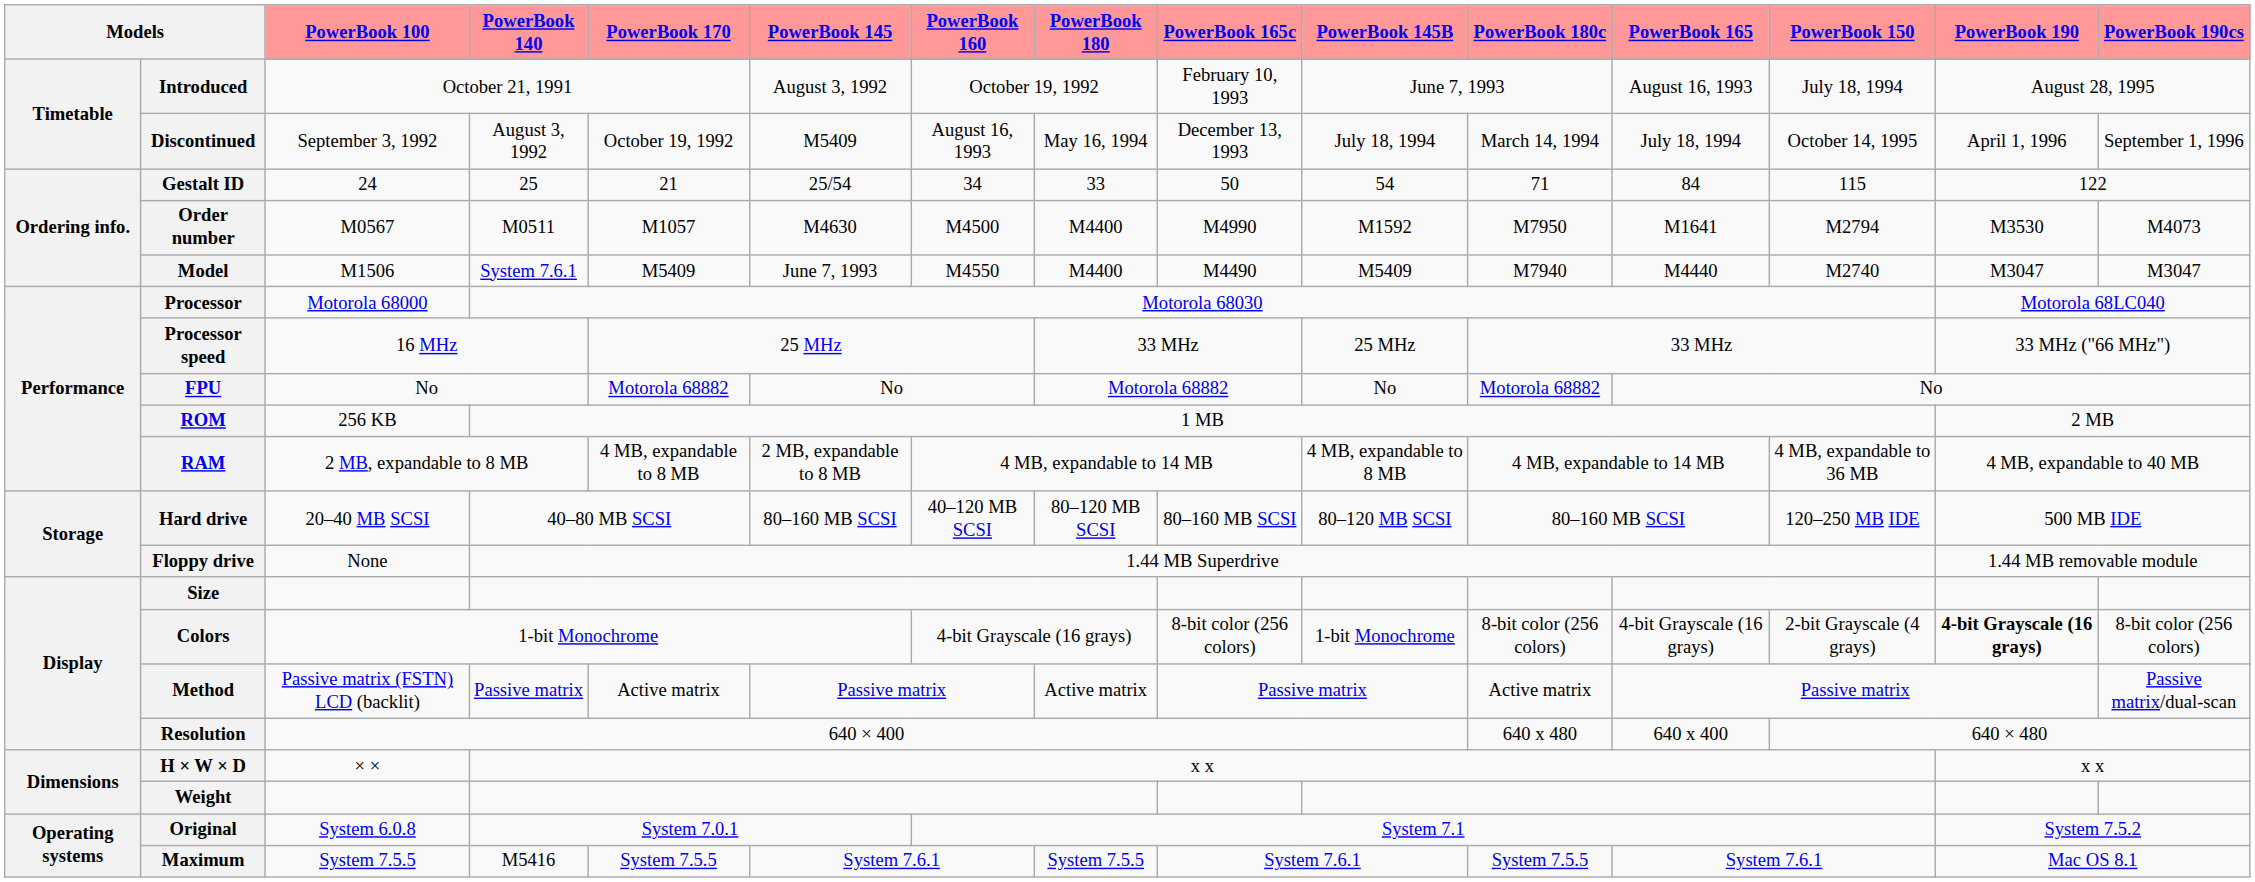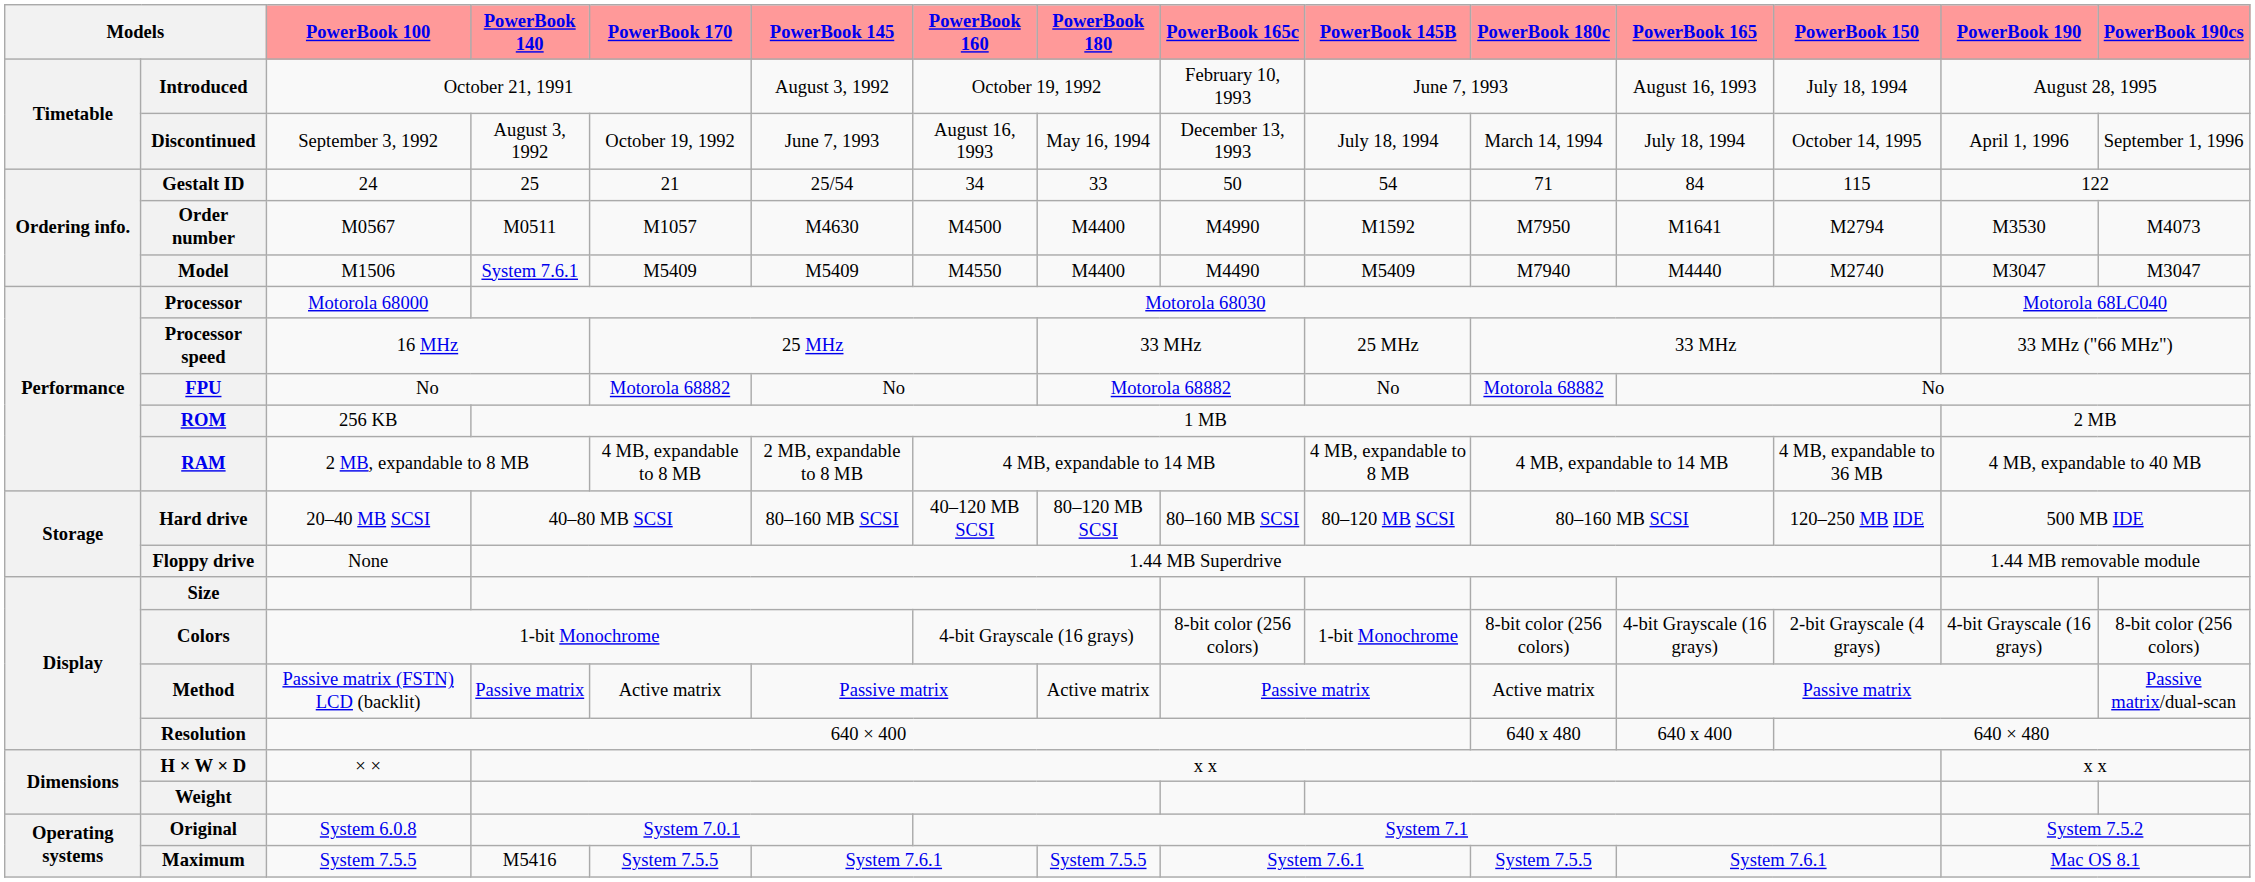 <table class="wikitable mw-collapsible" style="font-size:small; text-align:center">
 <tr>
 <th colspan=2>Models</th>
 <th style="background:#FF9999"><a href='#'>PowerBook 100</a></th>
 <th style="background:#FF9999"><a href='#'>PowerBook 140</a></th>
 <th style="background:#FF9999"><a href='#'>PowerBook 170</a></th>
 <th style="background:#FF9999"><a href='#'>PowerBook 145</a></th>
 <th style="background:#FF9999"><a href='#'>PowerBook 160</a></th>
 <th style="background:#FF9999"><a href='#'>PowerBook 180</a></th>
 <th style="background:#FF9999"><a href='#'>PowerBook 165c</a></th>
 <th style="background:#FF9999"><a href='#'>PowerBook 145B</a></th>
 <th style="background:#FF9999"><a href='#'>PowerBook 180c</a></th>
 <th style="background:#FF9999"><a href='#'>PowerBook 165</a></th>
 <th style="background:#FF9999"><a href='#'>PowerBook 150</a></th>
 <th style="background:#FF9999"><a href='#'>PowerBook 190</a></th>
 <th style="background:#FF9999"><a href='#'>PowerBook 190cs</a></th>
 </tr>
 <tr>
 <th rowspan=2>Timetable</th>
 <th>Introduced</th>
 <td colspan=3>October 21, 1991</td>
 <td>August 3, 1992</td>
 <td colspan=2>October 19, 1992</td>
 <td>February 10, 1993</td>
 <td colspan=2>June 7, 1993</td>
 <td>August 16, 1993</td>
 <td>July 18, 1994</td>
 <td colspan=2>August 28, 1995</td>
 </tr>
 <tr>
 <th>Discontinued</th>
 <td>September 3, 1992</td>
 <td>August 3, 1992</td>
 <td>October 19, 1992</td>
-<td>M5409</td>
+<td>June 7, 1993</td>
 <td>August 16, 1993</td>
 <td>May 16, 1994</td>
 <td>December 13, 1993</td>
 <td>July 18, 1994</td>
 <td>March 14, 1994</td>
 <td>July 18, 1994</td>
 <td>October 14, 1995</td>
 <td>April 1, 1996</td>
 <td>September 1, 1996</td>
 </tr>
 <tr>
 <th rowspan=3>Ordering info.</th>
 <th>Gestalt ID</th>
 <td>24</td>
 <td>25</td>
 <td>21</td>
 <td>25/54</td>
 <td>34</td>
 <td>33</td>
 <td>50</td>
 <td>54</td>
 <td>71</td>
 <td>84</td>
 <td>115</td>
 <td colspan=2>122</td>
 </tr>
 <tr>
 <th>Order number</th>
 <td>M0567</td>
 <td>M0511</td>
 <td>M1057</td>
 <td>M4630</td>
 <td>M4500</td>
 <td>M4400</td>
 <td>M4990</td>
 <td>M1592</td>
 <td>M7950</td>
 <td>M1641</td>
 <td>M2794</td>
 <td>M3530</td>
 <td>M4073</td>
 </tr>
 <tr>
 <th>Model</th>
 <td>M1506</td>
 <td><a href='#'>System 7.6.1</a></td>
 <td>M5409</td>
-<td>June 7, 1993</td>
+<td>M5409</td>
 <td>M4550</td>
 <td>M4400</td>
 <td>M4490</td>
 <td>M5409</td>
 <td>M7940</td>
 <td>M4440</td>
 <td>M2740</td>
 <td>M3047</td>
 <td>M3047</td>
 </tr>
 <tr>
 <th rowspan=5>Performance</th>
 <th>Processor</th>
 <td><a href='#'>Motorola 68000</a></td>
 <td colspan=10><a href='#'>Motorola 68030</a></td>
 <td colspan=2><a href='#'>Motorola 68LC040</a></td>
 </tr>
 <tr>
 <th>Processor speed</th>
 <td colspan=2>16 <a href='#'>MHz</a></td>
 <td colspan=3>25 <a href='#'>MHz</a></td>
 <td colspan=2>33 MHz</td>
 <td>25 MHz</td>
 <td colspan=3>33 MHz</td>
 <td colspan=2>33 MHz ("66 MHz")</td>
 </tr>
 <tr>
 <th><a href='#'>FPU</a></th>
 <td colspan=2>No</td>
 <td><a href='#'>Motorola 68882</a></td>
 <td colspan=2>No</td>
 <td colspan=2><a href='#'>Motorola 68882</a></td>
 <td>No</td>
 <td><a href='#'>Motorola 68882</a></td>
 <td colspan=4>No</td>
 </tr>
 <tr>
 <th><a href='#'>ROM</a></th>
 <td>256 KB</td>
 <td colspan=10>1 MB</td>
 <td colspan=2>2 MB</td>
 </tr>
 <tr>
 <th><a href='#'>RAM</a></th>
 <td colspan=2>2 <a href='#'>MB</a>, expandable to 8 MB</td>
 <td>4 MB, expandable to 8 MB</td>
 <td>2 MB, expandable to 8 MB</td>
 <td colspan=3>4 MB, expandable to 14 MB</td>
 <td>4 MB, expandable to 8 MB</td>
 <td colspan=2>4 MB, expandable to 14 MB</td>
 <td>4 MB, expandable to 36 MB</td>
 <td colspan=2>4 MB, expandable to 40 MB</td>
 </tr>
 <tr>
 <th rowspan=2>Storage</th>
 <th>Hard drive</th>
 <td>20–40 <a href='#'>MB</a> <a href='#'>SCSI</a></td>
 <td colspan=2>40–80 MB <a href='#'>SCSI</a></td>
 <td>80–160 MB <a href='#'>SCSI</a></td>
 <td>40–120 MB <a href='#'>SCSI</a></td>
 <td>80–120 MB <a href='#'>SCSI</a></td>
 <td>80–160 MB <a href='#'>SCSI</a></td>
 <td>80–120 <a href='#'>MB</a> <a href='#'>SCSI</a></td>
 <td colspan=2>80–160 MB <a href='#'>SCSI</a></td>
 <td>120–250 <a href='#'>MB</a> <a href='#'>IDE</a></td>
 <td colspan=2>500 MB <a href='#'>IDE</a></td>
 </tr>
 <tr>
 <th>Floppy drive</th>
 <td>None</td>
 <td colspan=10>1.44 MB Superdrive</td>
 <td colspan=2>1.44 MB removable module</td>
 </tr>
 <tr>
 <th rowspan=4>Display</th>
 <th>Size</th>
 <td></td>
 <td colspan=5></td>
 <td></td>
 <td></td>
 <td></td>
 <td colspan=2></td>
 <td></td>
 <td></td>
 </tr>
 <tr>
 <th>Colors</th>
 <td colspan=4>1-bit <a href='#'>Monochrome</a></td>
 <td colspan=2>4-bit Grayscale (16 grays)</td>
 <td>8-bit color (256 colors)</td>
 <td>1-bit <a href='#'>Monochrome</a></td>
 <td>8-bit color (256 colors)</td>
 <td>4-bit Grayscale (16 grays)</td>
 <td>2-bit Grayscale (4 grays)</td>
-<td><strong>4-bit Grayscale (16 grays)</strong></td>
+<td>4-bit Grayscale (16 grays)</td>
 <td>8-bit color (256 colors)</td>
 </tr>
 <tr>
 <th>Method</th>
 <td><a href='#'>Passive matrix (FSTN)</a> <a href='#'>LCD</a> (backlit)</td>
 <td><a href='#'>Passive matrix</a></td>
 <td>Active matrix</td>
 <td colspan=2><a href='#'>Passive matrix</a></td>
 <td>Active matrix</td>
 <td colspan=2><a href='#'>Passive matrix</a></td>
 <td>Active matrix</td>
 <td colspan=3><a href='#'>Passive matrix</a></td>
 <td><a href='#'>Passive matrix</a>/dual-scan</td>
 </tr>
 <tr>
 <th>Resolution</th>
 <td colspan=8>640 × 400</td>
 <td>640 x 480</td>
 <td>640 x 400</td>
 <td colspan=3>640 × 480</td>
 </tr>
 <tr>
 <th rowspan=2>Dimensions</th>
 <th>H × W × D</th>
 <td> ×  × </td>
 <td colspan=10> x  x </td>
 <td colspan=2> x  x </td>
 </tr>
 <tr>
 <th>Weight</th>
 <td></td>
 <td colspan=5></td>
 <td></td>
 <td colspan=4></td>
 <td></td>
 <td></td>
 </tr>
 <tr>
 <th rowspan=2>Operating systems</th>
 <th>Original</th>
 <td><a href='#'>System 6.0.8</a></td>
 <td colspan=3><a href='#'>System 7.0.1</a></td>
 <td colspan=7><a href='#'>System 7.1</a></td>
 <td colspan=2><a href='#'>System 7.5.2</a></td>
 </tr>
 <tr>
 <th>Maximum</th>
 <td><a href='#'>System 7.5.5</a></td>
 <td>M5416</td>
 <td><a href='#'>System 7.5.5</a></td>
 <td colspan=2><a href='#'>System 7.6.1</a></td>
 <td><a href='#'>System 7.5.5</a></td>
 <td colspan=2><a href='#'>System 7.6.1</a></td>
 <td><a href='#'>System 7.5.5</a></td>
 <td colspan=2><a href='#'>System 7.6.1</a></td>
 <td colspan=2><a href='#'>Mac OS 8.1</a></td>
 </tr>
 </table>
